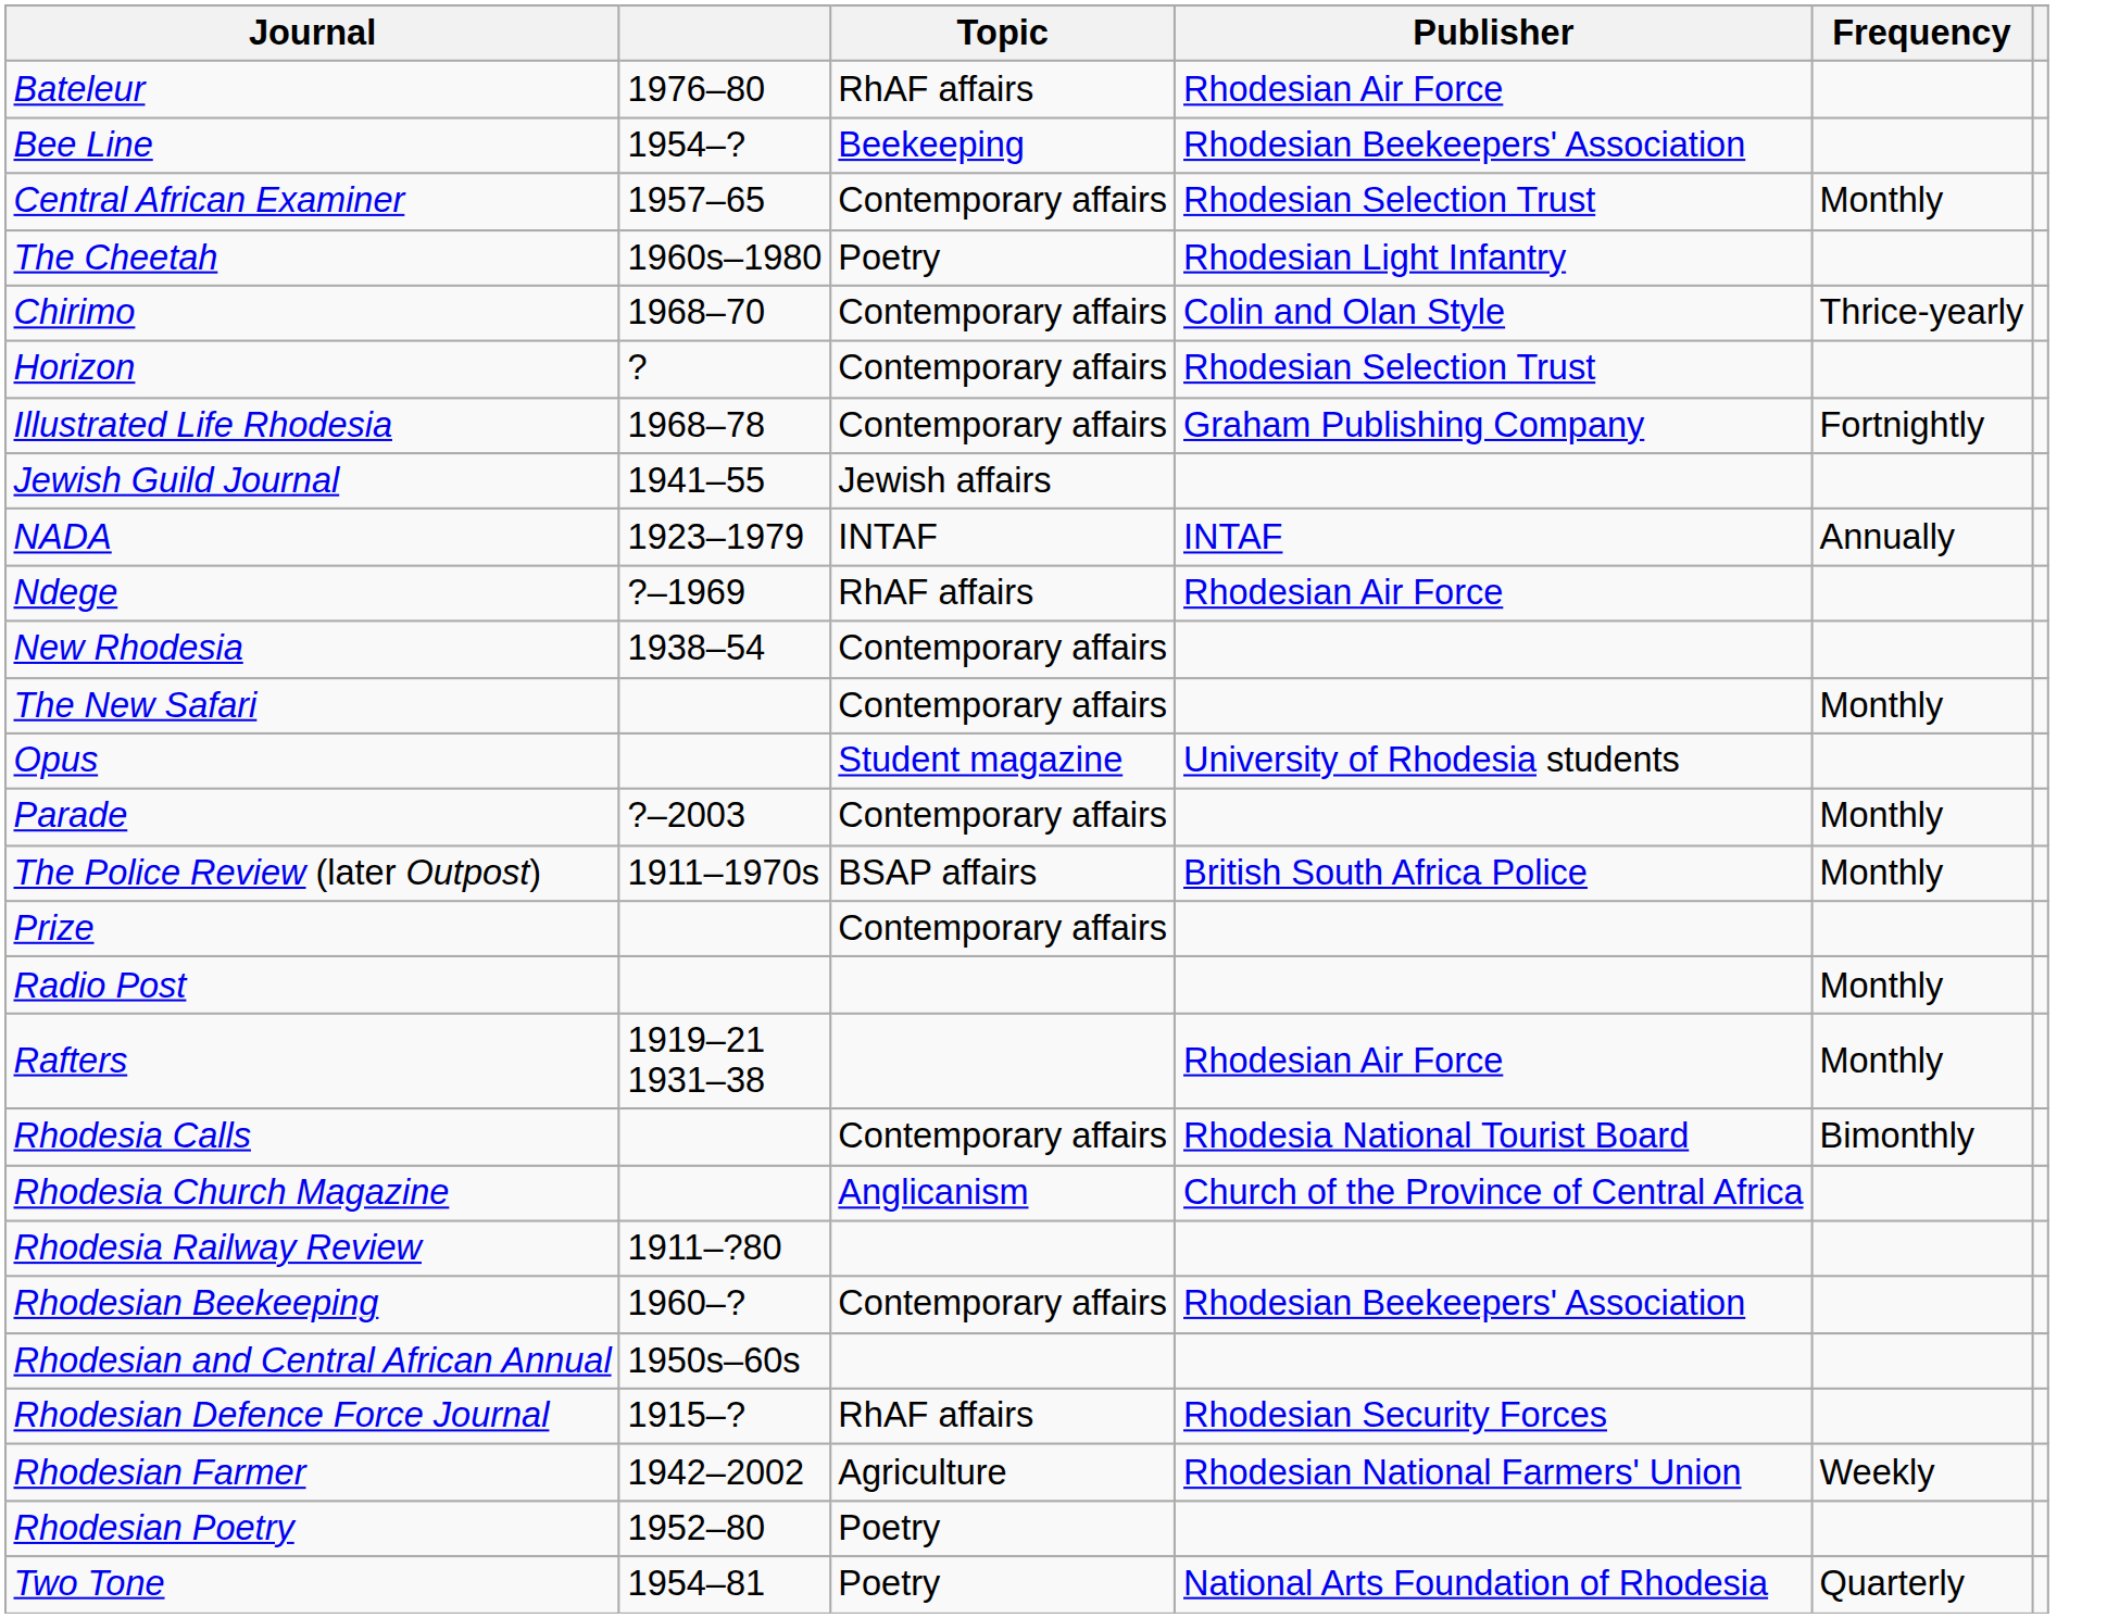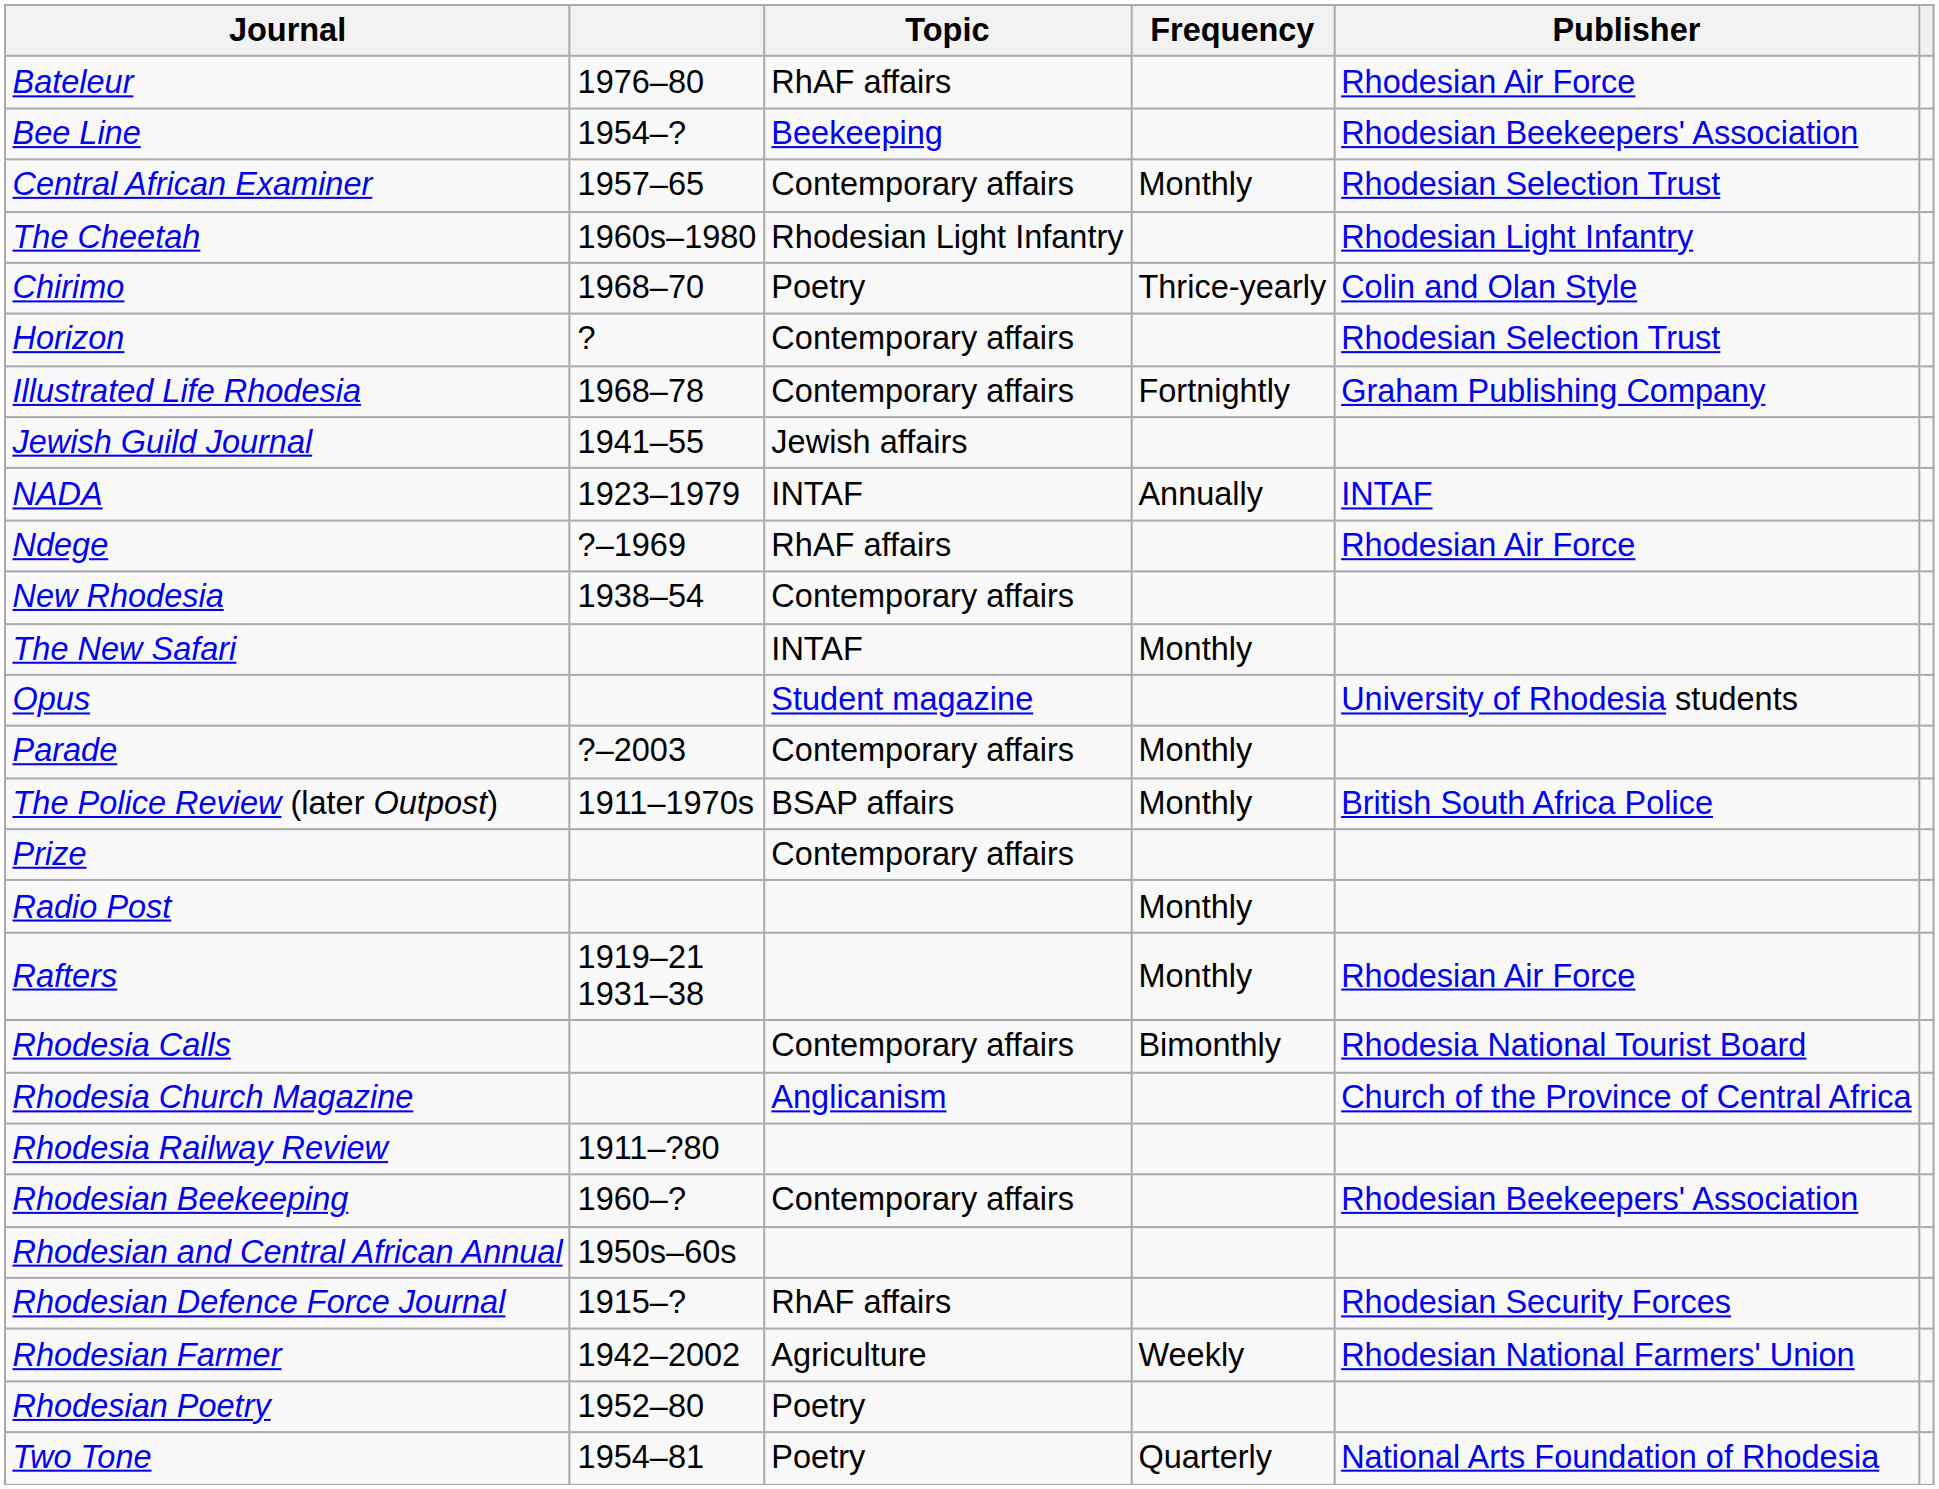 <table class="wikitable sortable" border="1">
 <tr>
 <th>Journal</th>
 <th></th>
 <th>Topic</th>
+<th>Frequency</th>
 <th>Publisher</th>
-<th>Frequency</th>
 <th></th>
 </tr>
 <tr>
 <td><a href='#'><em>Bateleur</em></a></td>
 <td>1976–80</td>
 <td>RhAF affairs</td>
+<td></td>
 <td><a href='#'>Rhodesian Air Force</a></td>
-<td></td>
 <td></td>
 </tr>
 <tr>
 <td><a href='#'><em>Bee Line</em></a></td>
 <td>1954–?</td>
 <td><a href='#'>Beekeeping</a></td>
+<td></td>
 <td><a href='#'>Rhodesian Beekeepers' Association</a></td>
-<td></td>
 <td></td>
 </tr>
 <tr>
 <td><em><a href='#'>Central African Examiner</a></em></td>
 <td>1957–65</td>
 <td>Contemporary affairs</td>
+<td>Monthly</td>
 <td><a href='#'>Rhodesian Selection Trust</a></td>
-<td>Monthly</td>
 <td></td>
 </tr>
 <tr>
 <td><a href='#'><em>The Cheetah</em></a></td>
 <td>1960s–1980</td>
-<td>Poetry</td>
+<td>Rhodesian Light Infantry</td>
+<td></td>
 <td><a href='#'>Rhodesian Light Infantry</a></td>
-<td></td>
 <td></td>
 </tr>
 <tr>
 <td><em><a href='#'>Chirimo</a></em></td>
 <td>1968–70</td>
-<td>Contemporary affairs</td>
+<td>Poetry</td>
+<td>Thrice-yearly</td>
 <td><a href='#'>Colin and Olan Style</a></td>
-<td>Thrice-yearly</td>
 <td></td>
 </tr>
 <tr>
 <td><a href='#'><em>Horizon</em></a></td>
 <td>?</td>
 <td>Contemporary affairs</td>
+<td></td>
 <td><a href='#'>Rhodesian Selection Trust</a></td>
-<td></td>
 <td></td>
 </tr>
 <tr>
 <td><em><a href='#'>Illustrated Life Rhodesia</a></em></td>
 <td>1968–78</td>
 <td>Contemporary affairs</td>
+<td>Fortnightly</td>
 <td><a href='#'>Graham Publishing Company</a></td>
-<td>Fortnightly</td>
 <td></td>
 </tr>
 <tr>
 <td><em><a href='#'>Jewish Guild Journal</a></em></td>
 <td>1941–55</td>
 <td>Jewish affairs</td>
 <td></td>
 <td></td>
 <td></td>
 </tr>
 <tr>
 <td><a href='#'><em>NADA</em></a></td>
 <td>1923–1979</td>
 <td>INTAF</td>
+<td>Annually</td>
 <td><a href='#'>INTAF</a></td>
-<td>Annually</td>
 <td></td>
 </tr>
 <tr>
 <td><em><a href='#'>Ndege</a></em></td>
 <td>?–1969</td>
 <td>RhAF affairs</td>
+<td></td>
 <td><a href='#'>Rhodesian Air Force</a></td>
-<td></td>
 <td></td>
 </tr>
 <tr>
 <td><em><a href='#'>New Rhodesia</a></em></td>
 <td>1938–54</td>
 <td>Contemporary affairs</td>
 <td></td>
 <td></td>
 <td></td>
 </tr>
 <tr>
 <td><em><a href='#'>The New Safari</a></em></td>
 <td></td>
-<td>Contemporary affairs</td>
+<td>INTAF</td>
+<td>Monthly</td>
 <td></td>
-<td>Monthly</td>
 <td></td>
 </tr>
 <tr>
 <td><em><a href='#'>Opus</a></em></td>
 <td></td>
 <td><a href='#'>Student magazine</a></td>
+<td></td>
 <td><a href='#'>University of Rhodesia</a> students</td>
-<td></td>
 <td></td>
 </tr>
 <tr>
 <td><a href='#'><em>Parade</em></a></td>
 <td>?–2003</td>
 <td>Contemporary affairs</td>
+<td>Monthly</td>
 <td></td>
-<td>Monthly</td>
 <td></td>
 </tr>
 <tr>
 <td><a href='#'><em>The Police Review</em></a> (later <em>Outpost</em>)</td>
 <td>1911–1970s</td>
 <td>BSAP affairs</td>
+<td>Monthly</td>
 <td><a href='#'>British South Africa Police</a></td>
-<td>Monthly</td>
 <td></td>
 </tr>
 <tr>
 <td><a href='#'><em>Prize</em></a></td>
 <td></td>
 <td>Contemporary affairs</td>
 <td></td>
 <td></td>
 <td></td>
 </tr>
 <tr>
 <td><em><a href='#'>Radio Post</a></em></td>
 <td></td>
 <td></td>
+<td>Monthly</td>
 <td></td>
-<td>Monthly</td>
 <td></td>
 </tr>
 <tr>
 <td><a href='#'><em>Rafters</em></a></td>
 <td>1919–21<br>1931–38</td>
 <td></td>
+<td>Monthly</td>
 <td><a href='#'>Rhodesian Air Force</a></td>
-<td>Monthly</td>
 <td></td>
 </tr>
 <tr>
 <td><em><a href='#'>Rhodesia Calls</a></em></td>
 <td></td>
 <td>Contemporary affairs</td>
+<td>Bimonthly</td>
 <td><a href='#'>Rhodesia National Tourist Board</a></td>
-<td>Bimonthly</td>
 <td></td>
 </tr>
 <tr>
 <td><em><a href='#'>Rhodesia Church Magazine</a></em></td>
 <td></td>
 <td><a href='#'>Anglicanism</a></td>
+<td></td>
 <td><a href='#'>Church of the Province of Central Africa</a></td>
-<td></td>
 <td></td>
 </tr>
 <tr>
 <td><em><a href='#'>Rhodesia Railway Review</a></em></td>
 <td>1911–?80</td>
 <td></td>
 <td></td>
 <td></td>
 <td></td>
 </tr>
 <tr>
 <td><em><a href='#'>Rhodesian Beekeeping</a></em></td>
 <td>1960–?</td>
 <td>Contemporary affairs</td>
+<td></td>
 <td><a href='#'>Rhodesian Beekeepers' Association</a></td>
-<td></td>
 <td></td>
 </tr>
 <tr>
 <td><em><a href='#'>Rhodesian and Central African Annual</a></em></td>
 <td>1950s–60s</td>
 <td></td>
 <td></td>
 <td></td>
 <td></td>
 </tr>
 <tr>
 <td><em><a href='#'>Rhodesian Defence Force Journal</a></em></td>
 <td>1915–?</td>
 <td>RhAF affairs</td>
+<td></td>
 <td><a href='#'>Rhodesian Security Forces</a></td>
-<td></td>
 <td></td>
 </tr>
 <tr>
 <td><a href='#'><em>Rhodesian Farmer</em></a></td>
 <td>1942–2002</td>
 <td>Agriculture</td>
+<td>Weekly</td>
 <td><a href='#'>Rhodesian National Farmers' Union</a></td>
-<td>Weekly</td>
 <td></td>
 </tr>
 <tr>
 <td><em><a href='#'>Rhodesian Poetry</a></em></td>
 <td>1952–80</td>
 <td>Poetry</td>
 <td></td>
 <td></td>
 <td></td>
 </tr>
 <tr>
 <td><a href='#'><em>Two Tone</em></a></td>
 <td>1954–81</td>
 <td>Poetry</td>
+<td>Quarterly</td>
 <td><a href='#'>National Arts Foundation of Rhodesia</a></td>
-<td>Quarterly</td>
 <td></td>
 </tr>
 </table>
